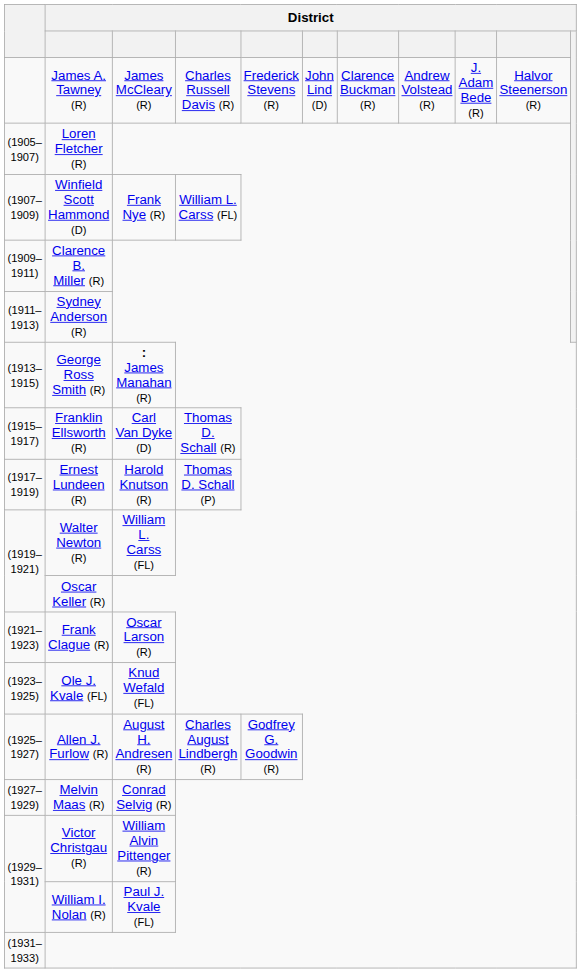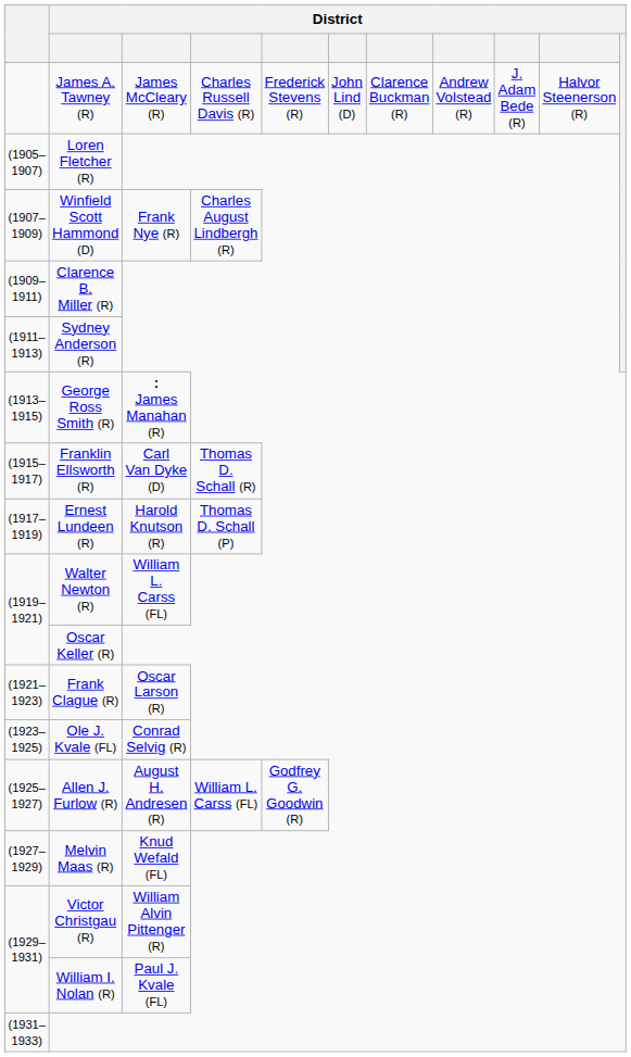 <table class=wikitable style="text-align:center">
 <tr style="height:2em">
 <th rowspan=2></th>
 <th colspan=10>District</th>
 </tr>
 <tr style="height:2em">
 <th></th>
 <th></th>
 <th></th>
 <th></th>
 <th></th>
 <th></th>
 <th></th>
 <th></th>
 <th></th>
 <th valign=bottom rowspan=6></th>
 </tr>
 <tr style="height:2.5em">
 <td><strong></strong> <small></small></td>
 <td><a href='#'>James A.<br>Tawney</a> <small>(R)</small></td>
 <td><a href='#'>James<br>McCleary</a> <small>(R)</small></td>
 <td><a href='#'>Charles Russell<br>Davis</a> <small>(R)</small></td>
 <td><a href='#'>Frederick<br>Stevens</a> <small>(R)</small></td>
 <td><a href='#'>John Lind</a> <small>(D)</small></td>
 <td><a href='#'>Clarence<br>Buckman</a> <small>(R)</small></td>
 <td><a href='#'>Andrew<br>Volstead</a> <small>(R)</small></td>
 <td><a href='#'>J. Adam<br>Bede</a> <small>(R)</small></td>
 <td><a href='#'>Halvor<br>Steenerson</a> <small>(R)</small></td>
 </tr>
 <tr style="height:2.5em">
 <td><strong></strong> <small>(1905–1907)</small></td>
 <td><a href='#'>Loren Fletcher</a> <small>(R)</small></td>
 </tr>
 <tr style="height:2.5em">
 <td><strong></strong> <small>(1907–1909)</small></td>
 <td><a href='#'>Winfield Scott<br>Hammond</a> <small>(D)</small></td>
 <td><a href='#'>Frank Nye</a> <small>(R)</small></td>
-<td><a href='#'>William L.<br>Carss</a> <small>(FL)</small></td>
+<td><a href='#'>Charles August<br>Lindbergh</a> <small>(R)</small></td>
 </tr>
 <tr style="height:2.5em">
 <td><strong></strong> <small>(1909–1911)</small></td>
 <td><a href='#'>Clarence B.<br>Miller</a> <small>(R)</small></td>
 </tr>
 <tr style="height:2.5em">
 <td><strong></strong> <small>(1911–1913)</small></td>
 <td><a href='#'>Sydney<br>Anderson</a> <small>(R)</small></td>
 </tr>
 <tr style="height:2.5em">
 <td><strong></strong> <small>(1913–1915)</small></td>
 <td><a href='#'>George Ross<br>Smith</a> <small>(R)</small></td>
 <td><strong>:</strong><br><a href='#'>James Manahan</a> <small>(R)</small></td>
 </tr>
 <tr style="height:2.5em">
 <td><strong></strong> <small>(1915–1917)</small></td>
 <td><a href='#'>Franklin<br>Ellsworth</a> <small>(R)</small></td>
 <td><a href='#'>Carl<br>Van Dyke</a> <small>(D)</small></td>
 <td><a href='#'>Thomas D.<br>Schall</a> <small>(R)</small></td>
 </tr>
 <tr style="height:2.5em">
 <td><strong></strong> <small>(1917–1919)</small></td>
 <td><a href='#'>Ernest Lundeen</a> <small>(R)</small></td>
 <td><a href='#'>Harold<br>Knutson</a> <small>(R)</small></td>
 <td><a href='#'>Thomas D. Schall</a> <small>(P)</small></td>
 </tr>
 <tr style="height:1.5em">
 <td rowspan=2><strong></strong> <small>(1919–1921)</small></td>
 <td><a href='#'>Walter<br>Newton</a> <small>(R)</small></td>
 <td><a href='#'>William L.<br>Carss</a> <small>(FL)</small></td>
 </tr>
 <tr style="height:1.5em">
 <td><a href='#'>Oscar<br>Keller</a> <small>(R)</small></td>
 </tr>
 <tr style="height:2.5em">
 <td><strong></strong> <small>(1921–1923)</small></td>
 <td><a href='#'>Frank<br>Clague</a> <small>(R)</small></td>
 <td><a href='#'>Oscar<br>Larson</a> <small>(R)</small></td>
 </tr>
 <tr style="height:2.5em">
 <td><strong></strong> <small>(1923–1925)</small></td>
 <td><a href='#'>Ole J.<br>Kvale</a> <small>(FL)</small></td>
-<td><a href='#'>Knud Wefald</a> <small>(FL)</small></td>
+<td><a href='#'>Conrad<br>Selvig</a> <small>(R)</small></td>
 </tr>
 <tr style="height:2.5em">
 <td><strong></strong> <small>(1925–1927)</small></td>
 <td><a href='#'>Allen J.<br>Furlow</a> <small>(R)</small></td>
 <td><a href='#'>August H.<br>Andresen</a> <small>(R)</small></td>
-<td><a href='#'>Charles August<br>Lindbergh</a> <small>(R)</small></td>
+<td><a href='#'>William L.<br>Carss</a> <small>(FL)</small></td>
 <td><a href='#'>Godfrey G.<br>Goodwin</a> <small>(R)</small></td>
 </tr>
 <tr style="height:2.5em">
 <td><strong></strong> <small>(1927–1929)</small></td>
 <td><a href='#'>Melvin Maas</a> <small>(R)</small></td>
-<td><a href='#'>Conrad<br>Selvig</a> <small>(R)</small></td>
+<td><a href='#'>Knud Wefald</a> <small>(FL)</small></td>
 </tr>
 <tr style="height:1.5em">
 <td rowspan=2><strong></strong> <small>(1929–1931)</small></td>
 <td><a href='#'>Victor<br>Christgau</a> <small>(R)</small></td>
 <td><a href='#'>William Alvin<br>Pittenger</a> <small>(R)</small></td>
 </tr>
 <tr style="height:1.5em">
 <td><a href='#'>William I.<br>Nolan</a> <small>(R)</small></td>
 <td><a href='#'>Paul J.<br>Kvale</a> <small>(FL)</small></td>
 </tr>
 <tr style="height:2.5em">
 <td><strong></strong> <small>(1931–1933)</small></td>
 </tr>
 </table>
